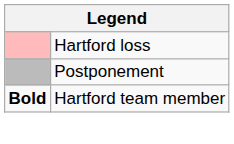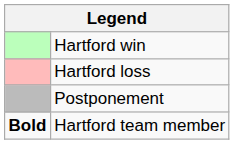 <table class="wikitable" style="font-size:90%">
 <tr>
 <th colspan="2">Legend</th>
+</tr>
+<tr>
+<td bgcolor="#bbffbb"> </td>
+<td>Hartford win</td>
 </tr>
 <tr>
 <td bgcolor="#ffbbbb"> </td>
 <td>Hartford loss</td>
 </tr>
 <tr>
 <td bgcolor="#bbbbbb"> </td>
 <td>Postponement</td>
 </tr>
 <tr>
 <td><strong>Bold</strong></td>
 <td>Hartford team member</td>
 </tr>
 </table>
